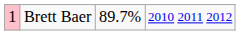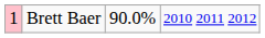 <table class="wikitable">
 <tr>
 </tr>
 <tr>
 <td style="background: pink;">1</td>
 <td>Brett Baer</td>
-<td><abbr>89.7%</abbr></td>
+<td><abbr>90.0%</abbr></td>
 <td style="font-size:80%;"><a href='#'>2010</a> <a href='#'>2011</a> <a href='#'>2012</a></td>
 </tr>
 </table>
